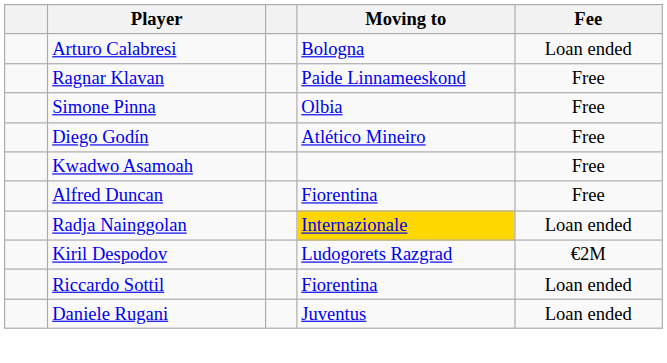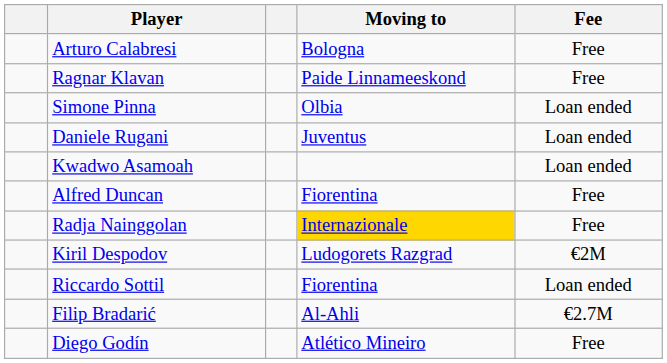 <table class="wikitable sortable">
 <tr>
 <th style="width:30px;"></th>
 <th style="width:180px;">Player</th>
 <th style="width:20px;"></th>
 <th style="width:180px;">Moving to</th>
 <th style="width:120px;" class="unsortable">Fee</th>
 </tr>
 <tr>
 <td align=center></td>
 <td> <a href='#'>Arturo Calabresi</a></td>
 <td align=center></td>
 <td> <a href='#'>Bologna</a></td>
-<td align=center>Loan ended</td>
+<td align=center>Free</td>
 </tr>
 <tr>
 <td align=center></td>
 <td> <a href='#'>Ragnar Klavan</a></td>
 <td align=center></td>
 <td> <a href='#'>Paide Linnameeskond</a></td>
 <td align=center>Free</td>
 </tr>
 <tr>
 <td align=center></td>
 <td> <a href='#'>Simone Pinna</a></td>
 <td align=center></td>
 <td> <a href='#'>Olbia</a></td>
-<td align=center>Free</td>
+<td align=center>Loan ended</td>
 </tr>
 <tr>
 <td align=center></td>
-<td> <a href='#'>Diego Godín</a></td>
+<td> <a href='#'>Daniele Rugani</a></td>
 <td align=center></td>
-<td> <a href='#'>Atlético Mineiro</a></td>
-<td align=center>Free</td>
+<td> <a href='#'>Juventus</a></td>
+<td align=center>Loan ended</td>
 </tr>
 <tr>
 <td align=center></td>
 <td> <a href='#'>Kwadwo Asamoah</a></td>
 <td align=center></td>
 <td></td>
-<td align=center>Free</td>
+<td align=center>Loan ended</td>
 </tr>
 <tr>
 <td align=center></td>
 <td> <a href='#'>Alfred Duncan</a></td>
 <td align=center></td>
 <td> <a href='#'>Fiorentina</a></td>
 <td align=center>Free</td>
 </tr>
 <tr>
 <td align=center></td>
 <td> <a href='#'>Radja Nainggolan</a></td>
 <td align=center></td>
 <td style="background: gold;"> <a href='#'>Internazionale</a></td>
-<td align=center>Loan ended</td>
+<td align=center>Free</td>
 </tr>
 <tr>
 <td align=center></td>
 <td> <a href='#'>Kiril Despodov</a></td>
 <td align=center></td>
 <td> <a href='#'>Ludogorets Razgrad</a></td>
 <td align=center>€2M</td>
 </tr>
 <tr>
 <td align=center></td>
 <td> <a href='#'>Riccardo Sottil</a></td>
 <td align=center></td>
 <td> <a href='#'>Fiorentina</a></td>
 <td align=center>Loan ended</td>
 </tr>
 <tr>
 <td align=center></td>
-<td> <a href='#'>Daniele Rugani</a></td>
+<td> <a href='#'>Filip Bradarić</a></td>
 <td align=center></td>
-<td> <a href='#'>Juventus</a></td>
-<td align=center>Loan ended</td>
+<td> <a href='#'>Al-Ahli</a></td>
+<td align=center>€2.7M</td>
+</tr>
+<tr>
+<td align=center></td>
+<td> <a href='#'>Diego Godín</a></td>
+<td align=center></td>
+<td> <a href='#'>Atlético Mineiro</a></td>
+<td align=center>Free</td>
 </tr>
 </table>
